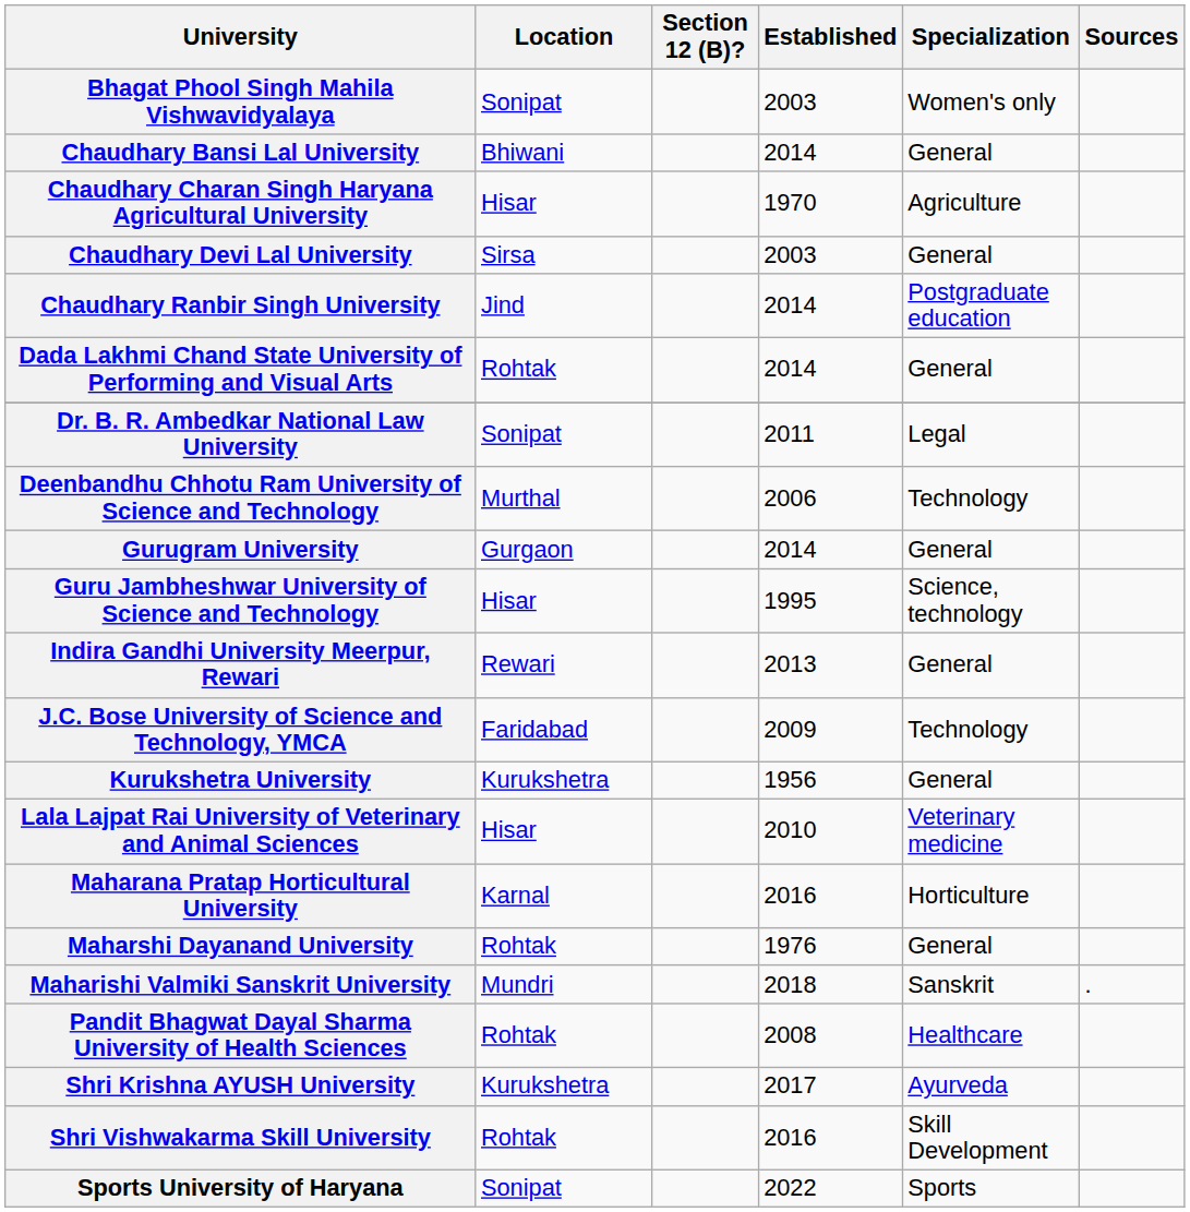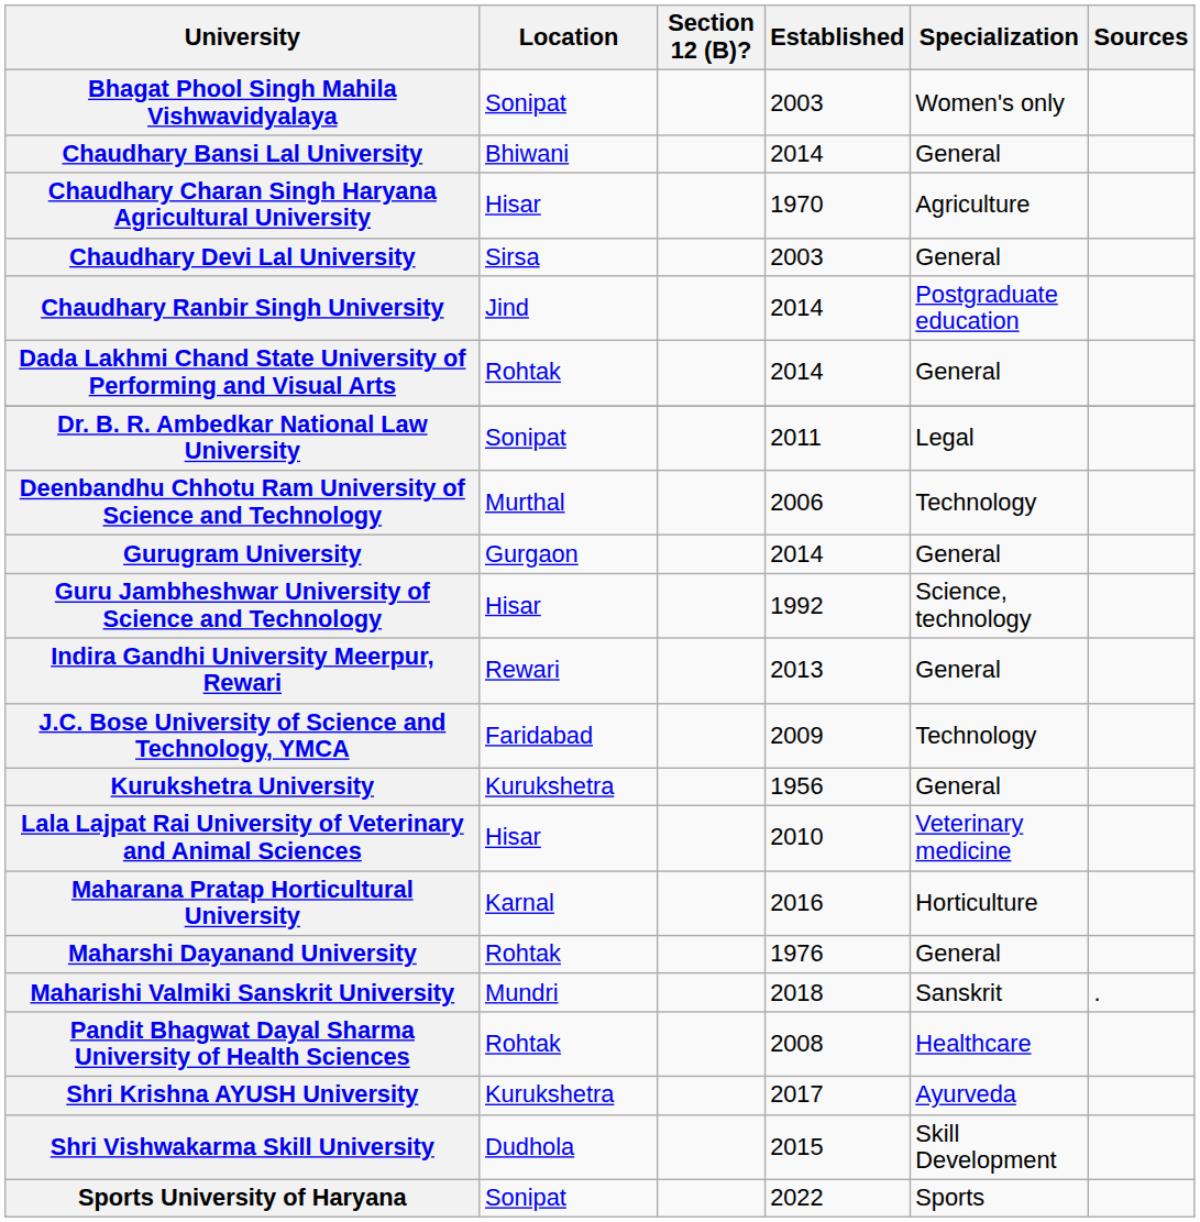 <table class="wikitable sortable collapsible plainrowheaders static-row-numbers" border="1" style="text-align:left; width:90%">
 <tr>
 <th scope="col" style="width: 40%;">University</th>
 <th scope="col" style="width: 15%;">Location</th>
 <th scope="col" style="width: 9%;">Section 12 (B)?</th>
 <th scope="col" style="width: 5%;">Established</th>
 <th scope="col" style="width: 15%;">Specialization</th>
 <th scope="col" style="width: 5%;" class="unsortable">Sources</th>
 </tr>
 <tr>
 <th scope="row"><a href='#'>Bhagat Phool Singh Mahila Vishwavidyalaya</a></th>
 <td><a href='#'>Sonipat</a></td>
 <td></td>
 <td>2003</td>
 <td>Women's only</td>
 <td></td>
 </tr>
 <tr>
 <th scope="row"><a href='#'>Chaudhary Bansi Lal University</a></th>
 <td><a href='#'>Bhiwani</a></td>
 <td></td>
 <td>2014</td>
 <td>General</td>
 <td></td>
 </tr>
 <tr>
 <th scope="row"><a href='#'>Chaudhary Charan Singh Haryana Agricultural University</a></th>
 <td><a href='#'>Hisar</a></td>
 <td></td>
 <td>1970</td>
 <td>Agriculture</td>
 <td></td>
 </tr>
 <tr>
 <th scope="row"><a href='#'>Chaudhary Devi Lal University</a></th>
 <td><a href='#'>Sirsa</a></td>
 <td></td>
 <td>2003</td>
 <td>General</td>
 <td></td>
 </tr>
 <tr>
 <th scope="row"><a href='#'>Chaudhary Ranbir Singh University</a></th>
 <td><a href='#'>Jind</a></td>
 <td></td>
 <td>2014</td>
 <td><a href='#'>Postgraduate education</a></td>
 <td></td>
 </tr>
 <tr>
 <th scope="row"><a href='#'>Dada Lakhmi Chand State University of Performing and Visual Arts</a></th>
 <td><a href='#'>Rohtak</a></td>
 <td></td>
 <td>2014</td>
 <td>General</td>
 <td></td>
 </tr>
 <tr>
 </tr>
 <tr>
 <th scope="row"><a href='#'>Dr. B. R. Ambedkar National Law University</a></th>
 <td><a href='#'>Sonipat</a></td>
 <td></td>
 <td>2011</td>
 <td>Legal</td>
 <td></td>
 </tr>
 <tr>
 <th scope="row"><a href='#'>Deenbandhu Chhotu Ram University of Science and Technology</a></th>
 <td><a href='#'>Murthal</a></td>
 <td></td>
 <td>2006</td>
 <td>Technology</td>
 <td></td>
 </tr>
 <tr>
 <th scope="row"><a href='#'>Gurugram University</a></th>
 <td><a href='#'>Gurgaon</a></td>
 <td></td>
 <td>2014</td>
 <td>General</td>
 <td></td>
 </tr>
 <tr>
 <th scope="row"><a href='#'>Guru Jambheshwar University of Science and Technology</a></th>
 <td><a href='#'>Hisar</a></td>
 <td></td>
-<td>1995</td>
+<td>1992</td>
 <td>Science, technology</td>
 <td></td>
 </tr>
 <tr>
 <th scope="row"><a href='#'>Indira Gandhi University Meerpur, Rewari</a></th>
 <td><a href='#'>Rewari</a></td>
 <td></td>
 <td>2013</td>
 <td>General</td>
 <td></td>
 </tr>
 <tr>
 <th scope="row"><a href='#'>J.C. Bose University of Science and Technology, YMCA</a></th>
 <td><a href='#'>Faridabad</a></td>
 <td></td>
 <td>2009</td>
 <td>Technology</td>
 <td></td>
 </tr>
 <tr>
 <th scope="row"><a href='#'>Kurukshetra University</a></th>
 <td><a href='#'>Kurukshetra</a></td>
 <td></td>
 <td>1956</td>
 <td>General</td>
 <td></td>
 </tr>
 <tr>
 <th scope="row"><a href='#'>Lala Lajpat Rai University of Veterinary and Animal Sciences</a></th>
 <td><a href='#'>Hisar</a></td>
 <td></td>
 <td>2010</td>
 <td><a href='#'>Veterinary medicine</a></td>
 <td></td>
 </tr>
 <tr>
 <th scope="row"><a href='#'>Maharana Pratap Horticultural University</a></th>
 <td><a href='#'>Karnal</a></td>
 <td></td>
 <td>2016</td>
 <td>Horticulture</td>
 <td></td>
 </tr>
 <tr>
 <th scope="row"><a href='#'>Maharshi Dayanand University</a></th>
 <td><a href='#'>Rohtak</a></td>
 <td></td>
 <td>1976</td>
 <td>General</td>
 <td></td>
 </tr>
 <tr>
 <th scope="row"><a href='#'>Maharishi Valmiki Sanskrit University</a></th>
 <td><a href='#'>Mundri</a></td>
 <td></td>
 <td>2018</td>
 <td>Sanskrit</td>
 <td>.</td>
 </tr>
 <tr>
 <th scope="row"><a href='#'>Pandit Bhagwat Dayal Sharma University of Health Sciences</a></th>
 <td><a href='#'>Rohtak</a></td>
 <td></td>
 <td>2008</td>
 <td><a href='#'>Healthcare</a></td>
 <td></td>
 </tr>
 <tr>
 <th scope="row"><a href='#'>Shri Krishna AYUSH University</a></th>
 <td><a href='#'>Kurukshetra</a></td>
 <td></td>
 <td>2017</td>
 <td><a href='#'>Ayurveda</a></td>
 <td></td>
 </tr>
 <tr>
 <th scope="row"><a href='#'>Shri Vishwakarma Skill University</a></th>
-<td><a href='#'>Rohtak</a></td>
+<td><a href='#'>Dudhola</a></td>
 <td></td>
-<td>2016</td>
+<td>2015</td>
 <td>Skill Development</td>
 <td></td>
 </tr>
 <tr>
 <th scope="row">Sports University of Haryana</th>
 <td><a href='#'>Sonipat</a></td>
 <td></td>
 <td>2022</td>
 <td>Sports</td>
 <td></td>
 </tr>
 </table>
